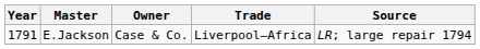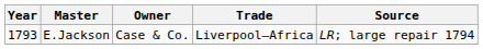 <table class=" wikitable">
 <tr>
 <th>Year</th>
 <th>Master</th>
 <th>Owner</th>
 <th>Trade</th>
 <th>Source</th>
 </tr>
 <tr>
-<td>1791</td>
+<td>1793</td>
 <td>E.Jackson</td>
 <td>Case & Co.</td>
 <td>Liverpool–Africa</td>
 <td><em>LR</em>; large repair 1794</td>
 </tr>
 <tr>
 </tr>
 </table>
